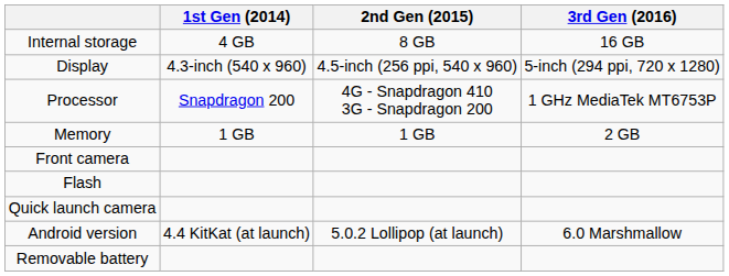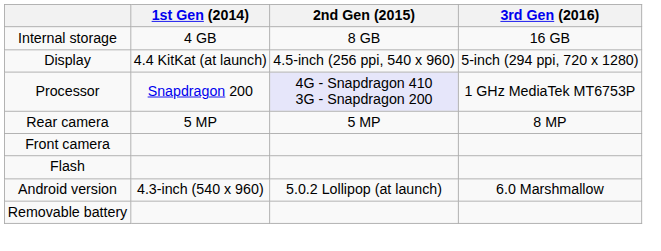 <table class="wikitable" style="text-align:center;">
 <tr>
 <th></th>
 <th><a href='#'>1st Gen</a> (2014)</th>
 <th>2nd Gen (2015)</th>
 <th><a href='#'>3rd Gen</a> (2016)</th>
 </tr>
 <tr>
 <td>Internal storage</td>
 <td>4 GB</td>
 <td>8 GB</td>
 <td>16 GB</td>
 </tr>
 <tr>
 <td>Display</td>
-<td>4.3-inch (540 x 960)</td>
+<td>4.4 KitKat (at launch)</td>
 <td>4.5-inch (256 ppi, 540 x 960)</td>
 <td>5-inch (294 ppi, 720 x 1280)</td>
 </tr>
 <tr>
 <td>Processor</td>
 <td><a href='#'>Snapdragon</a> 200</td>
-<td>4G - Snapdragon 410<br>3G - Snapdragon 200</td>
+<td style="background: lavender;">4G - Snapdragon 410<br>3G - Snapdragon 200</td>
 <td>1 GHz MediaTek MT6753P</td>
 </tr>
 <tr>
-<td>Memory</td>
-<td>1 GB</td>
-<td>1 GB</td>
-<td>2 GB</td>
+<td>Rear camera</td>
+<td>5 MP</td>
+<td>5 MP</td>
+<td>8 MP</td>
 </tr>
 <tr>
 <td>Front camera</td>
 <td></td>
 <td></td>
 <td></td>
 </tr>
 <tr>
 <td>Flash</td>
 <td></td>
 <td></td>
 <td></td>
 </tr>
 <tr>
-<td>Quick launch camera</td>
-<td></td>
-<td></td>
-<td></td>
-</tr>
-<tr>
 <td>Android version</td>
-<td>4.4 KitKat (at launch)</td>
+<td>4.3-inch (540 x 960)</td>
 <td>5.0.2 Lollipop (at launch)</td>
 <td>6.0 Marshmallow</td>
 </tr>
 <tr>
 <td>Removable battery</td>
 <td></td>
 <td></td>
 <td></td>
 </tr>
 </table>
